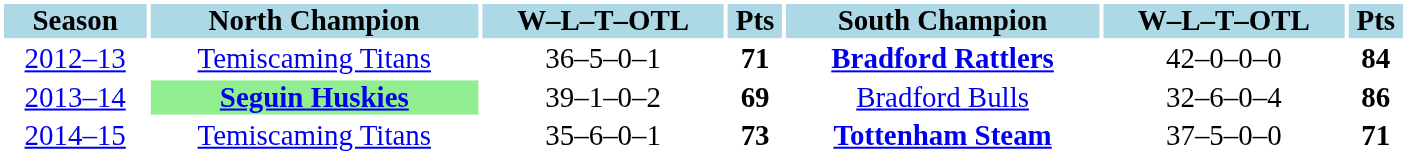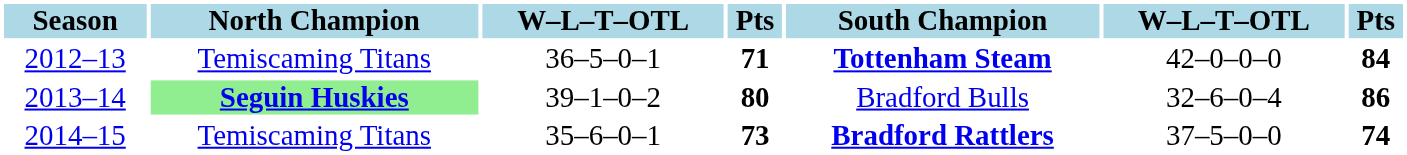 <table cellpadding="0" width="700px" style="font-size: 90%;">
 <tr bgcolor="#ADD8E6" align="center">
 <th style= width="60"><strong>Season</strong></th>
 <th style= width="145"><strong>North Champion</strong></th>
 <th style= width="145"><strong>W–L–T–OTL</strong></th>
 <th style= width="30"><strong>Pts</strong></th>
 <th style= width="145"><strong>South Champion</strong></th>
 <th style= width="145"><strong>W–L–T–OTL</strong></th>
 <th style= width="30"><strong>Pts</strong></th>
 </tr>
 <tr align="center">
 <td><a href='#'>2012–13</a></td>
 <td><a href='#'>Temiscaming Titans</a></td>
 <td>36–5–0–1</td>
 <td><strong>71</strong></td>
-<td><strong><a href='#'>Bradford Rattlers</a></strong></td>
+<td><strong><a href='#'>Tottenham Steam</a></strong></td>
 <td>42–0–0–0</td>
 <td><strong>84</strong></td>
 </tr>
 <tr align="center">
 <td><a href='#'>2013–14</a></td>
 <td style="background: lightgreen;"><strong><a href='#'>Seguin Huskies</a></strong></td>
 <td>39–1–0–2</td>
-<td><strong>69</strong></td>
+<td><strong>80</strong></td>
 <td><a href='#'>Bradford Bulls</a></td>
 <td>32–6–0–4</td>
 <td><strong>86</strong></td>
 </tr>
 <tr align="center">
 <td><a href='#'>2014–15</a></td>
 <td><a href='#'>Temiscaming Titans</a></td>
 <td>35–6–0–1</td>
 <td><strong>73</strong></td>
-<td><strong><a href='#'>Tottenham Steam</a></strong></td>
+<td><strong><a href='#'>Bradford Rattlers</a></strong></td>
 <td>37–5–0–0</td>
-<td><strong>71</strong></td>
+<td><strong>74</strong></td>
 </tr>
 </table>
